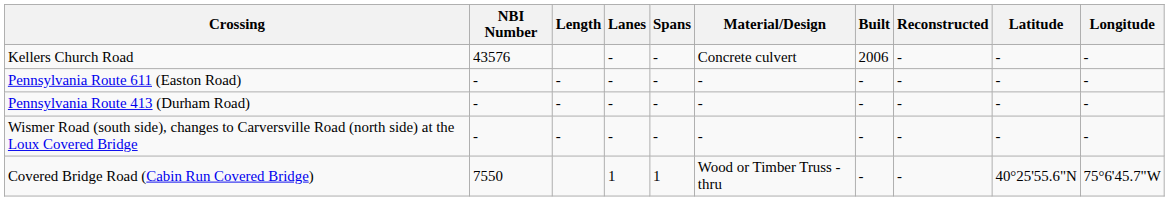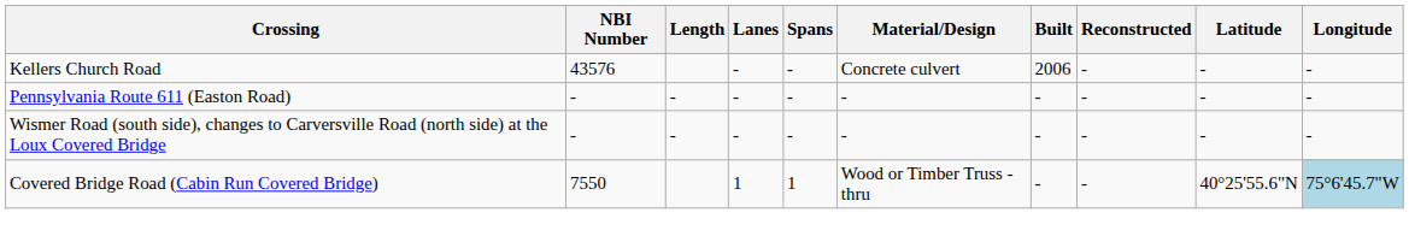 <table class="wikitable">
 <tr>
 <th>Crossing</th>
 <th>NBI Number</th>
 <th>Length</th>
 <th>Lanes</th>
 <th>Spans</th>
 <th>Material/Design</th>
 <th>Built</th>
 <th>Reconstructed</th>
 <th>Latitude</th>
 <th>Longitude</th>
 </tr>
 <tr>
 <td>Kellers Church Road</td>
 <td>43576</td>
 <td></td>
 <td>-</td>
 <td>-</td>
 <td>Concrete culvert</td>
 <td>2006</td>
 <td>-</td>
 <td>-</td>
 <td>-</td>
 </tr>
 <tr>
 <td><a href='#'>Pennsylvania Route 611</a> (Easton Road)</td>
 <td>-</td>
 <td>-</td>
 <td>-</td>
 <td>-</td>
 <td>-</td>
 <td>-</td>
 <td>-</td>
 <td>-</td>
 <td>-</td>
 </tr>
 <tr>
-<td><a href='#'>Pennsylvania Route 413</a> (Durham Road)</td>
-<td>-</td>
-<td>-</td>
-<td>-</td>
-<td>-</td>
-<td>-</td>
-<td>-</td>
-<td>-</td>
-<td>-</td>
-<td>-</td>
-</tr>
-<tr>
 <td>Wismer Road (south side), changes to Carversville Road (north side) at the <a href='#'>Loux Covered Bridge</a></td>
 <td>-</td>
 <td>-</td>
 <td>-</td>
 <td>-</td>
 <td>-</td>
 <td>-</td>
 <td>-</td>
 <td>-</td>
 <td>-</td>
 </tr>
 <tr>
 <td>Covered Bridge Road (<a href='#'>Cabin Run Covered Bridge</a>)</td>
 <td>7550</td>
 <td></td>
 <td>1</td>
 <td>1</td>
 <td>Wood or Timber Truss - thru</td>
 <td>-</td>
 <td>-</td>
 <td>40°25'55.6"N</td>
-<td>75°6'45.7"W</td>
+<td style="background: lightblue;">75°6'45.7"W</td>
 </tr>
 </table>
